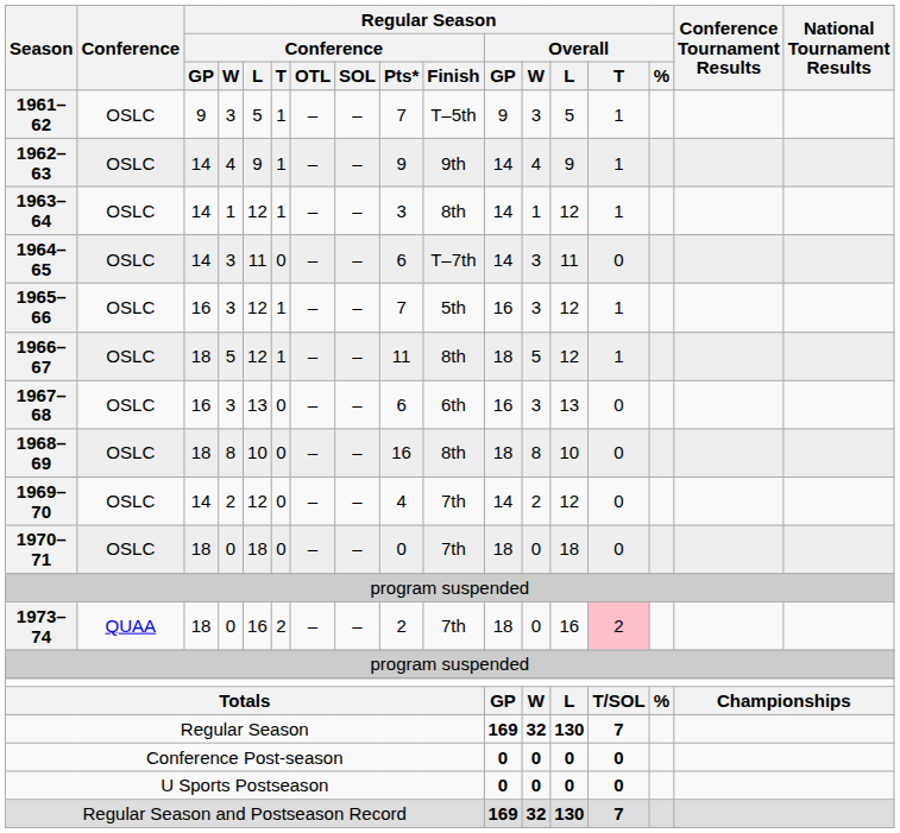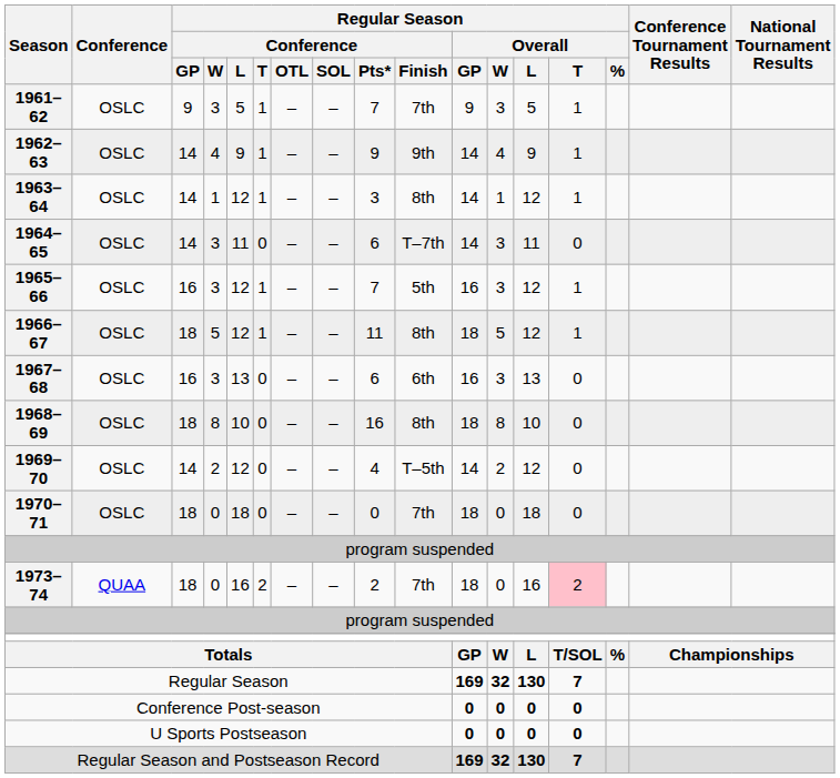 <table class="wikitable" style="text-align: center; font-size: 95%">
 <tr>
 <th rowspan="3">Season</th>
 <th rowspan="3">Conference</th>
 <th colspan="13">Regular Season</th>
 <th rowspan="3">Conference Tournament Results</th>
 <th rowspan="3">National Tournament Results</th>
 </tr>
 <tr>
 <th colspan="8">Conference</th>
 <th colspan="5">Overall</th>
 </tr>
 <tr>
 <th>GP</th>
 <th>W</th>
 <th>L</th>
 <th>T</th>
 <th>OTL</th>
 <th>SOL</th>
 <th>Pts*</th>
 <th>Finish</th>
 <th>GP</th>
 <th>W</th>
 <th>L</th>
 <th>T</th>
 <th>%</th>
 </tr>
 <tr>
 <th>1961–62</th>
 <td>OSLC</td>
 <td>9</td>
 <td>3</td>
 <td>5</td>
 <td>1</td>
 <td>–</td>
 <td>–</td>
 <td>7</td>
-<td>T–5th</td>
+<td>7th</td>
 <td>9</td>
 <td>3</td>
 <td>5</td>
 <td>1</td>
 <td></td>
 <td align="left"></td>
 <td align="left"></td>
 </tr>
 <tr bgcolor=eeeeee>
 <th>1962–63</th>
 <td>OSLC</td>
 <td>14</td>
 <td>4</td>
 <td>9</td>
 <td>1</td>
 <td>–</td>
 <td>–</td>
 <td>9</td>
 <td>9th</td>
 <td>14</td>
 <td>4</td>
 <td>9</td>
 <td>1</td>
 <td></td>
 <td align="left"></td>
 <td align="left"></td>
 </tr>
 <tr>
 <th>1963–64</th>
 <td>OSLC</td>
 <td>14</td>
 <td>1</td>
 <td>12</td>
 <td>1</td>
 <td>–</td>
 <td>–</td>
 <td>3</td>
 <td>8th</td>
 <td>14</td>
 <td>1</td>
 <td>12</td>
 <td>1</td>
 <td></td>
 <td align="left"></td>
 <td align="left"></td>
 </tr>
 <tr bgcolor=eeeeee>
 <th>1964–65</th>
 <td>OSLC</td>
 <td>14</td>
 <td>3</td>
 <td>11</td>
 <td>0</td>
 <td>–</td>
 <td>–</td>
 <td>6</td>
 <td>T–7th</td>
 <td>14</td>
 <td>3</td>
 <td>11</td>
 <td>0</td>
 <td></td>
 <td align="left"></td>
 <td align="left"></td>
 </tr>
 <tr>
 <th>1965–66</th>
 <td>OSLC</td>
 <td>16</td>
 <td>3</td>
 <td>12</td>
 <td>1</td>
 <td>–</td>
 <td>–</td>
 <td>7</td>
 <td>5th</td>
 <td>16</td>
 <td>3</td>
 <td>12</td>
 <td>1</td>
 <td></td>
 <td align="left"></td>
 <td align="left"></td>
 </tr>
 <tr bgcolor=eeeeee>
 <th>1966–67</th>
 <td>OSLC</td>
 <td>18</td>
 <td>5</td>
 <td>12</td>
 <td>1</td>
 <td>–</td>
 <td>–</td>
 <td>11</td>
 <td>8th</td>
 <td>18</td>
 <td>5</td>
 <td>12</td>
 <td>1</td>
 <td></td>
 <td align="left"></td>
 <td align="left"></td>
 </tr>
 <tr>
 <th>1967–68</th>
 <td>OSLC</td>
 <td>16</td>
 <td>3</td>
 <td>13</td>
 <td>0</td>
 <td>–</td>
 <td>–</td>
 <td>6</td>
 <td>6th</td>
 <td>16</td>
 <td>3</td>
 <td>13</td>
 <td>0</td>
 <td></td>
 <td align="left"></td>
 <td align="left"></td>
 </tr>
 <tr bgcolor=eeeeee>
 <th>1968–69</th>
 <td>OSLC</td>
 <td>18</td>
 <td>8</td>
 <td>10</td>
 <td>0</td>
 <td>–</td>
 <td>–</td>
 <td>16</td>
 <td>8th</td>
 <td>18</td>
 <td>8</td>
 <td>10</td>
 <td>0</td>
 <td></td>
 <td align="left"></td>
 <td align="left"></td>
 </tr>
 <tr>
 <th>1969–70</th>
 <td>OSLC</td>
 <td>14</td>
 <td>2</td>
 <td>12</td>
 <td>0</td>
 <td>–</td>
 <td>–</td>
 <td>4</td>
-<td>7th</td>
+<td>T–5th</td>
 <td>14</td>
 <td>2</td>
 <td>12</td>
 <td>0</td>
 <td></td>
 <td align="left"></td>
 <td align="left"></td>
 </tr>
 <tr bgcolor=eeeeee>
 <th>1970–71</th>
 <td>OSLC</td>
 <td>18</td>
 <td>0</td>
 <td>18</td>
 <td>0</td>
 <td>–</td>
 <td>–</td>
 <td>0</td>
 <td>7th</td>
 <td>18</td>
 <td>0</td>
 <td>18</td>
 <td>0</td>
 <td></td>
 <td align="left"></td>
 <td align="left"></td>
 </tr>
 <tr bgcolor=cccccc>
 <td colspan=18>program suspended</td>
 </tr>
 <tr>
 <th>1973–74</th>
 <td><a href='#'>QUAA</a></td>
 <td>18</td>
 <td>0</td>
 <td>16</td>
 <td>2</td>
 <td>–</td>
 <td>–</td>
 <td>2</td>
 <td>7th</td>
 <td>18</td>
 <td>0</td>
 <td>16</td>
 <td style="background: pink;">2</td>
 <td></td>
 <td align="left"></td>
 <td align="left"></td>
 </tr>
 <tr bgcolor=cccccc>
 <td colspan=18>program suspended</td>
 </tr>
 <tr>
 </tr>
 <tr ->
 </tr>
 <tr>
 <td colspan="17" style="background:#fff;"></td>
 </tr>
 <tr>
 <th colspan="10">Totals</th>
 <th>GP</th>
 <th>W</th>
 <th>L</th>
 <th>T/SOL</th>
 <th>%</th>
 <th colspan="2">Championships</th>
 </tr>
 <tr>
 <td colspan="10">Regular Season</td>
 <td><strong>169</strong></td>
 <td><strong>32</strong></td>
 <td><strong>130</strong></td>
 <td><strong>7</strong></td>
 <td><strong></strong></td>
 <td colspan="2" align="left"></td>
 </tr>
 <tr>
 <td colspan="10">Conference Post-season</td>
 <td><strong>0</strong></td>
 <td><strong>0</strong></td>
 <td><strong>0</strong></td>
 <td><strong>0</strong></td>
 <td><strong></strong></td>
 <td colspan="2" align="left"></td>
 </tr>
 <tr>
 <td colspan="10">U Sports Postseason</td>
 <td><strong>0</strong></td>
 <td><strong>0</strong></td>
 <td><strong>0</strong></td>
 <td><strong>0</strong></td>
 <td><strong></strong></td>
 <td colspan="2" align="left"></td>
 </tr>
 <tr bgcolor=dddddd>
 <td colspan="10">Regular Season and Postseason Record</td>
 <td><strong>169</strong></td>
 <td><strong>32</strong></td>
 <td><strong>130</strong></td>
 <td><strong>7</strong></td>
 <td><strong></strong></td>
 <td colspan="2" align="left"></td>
 </tr>
 </table>
